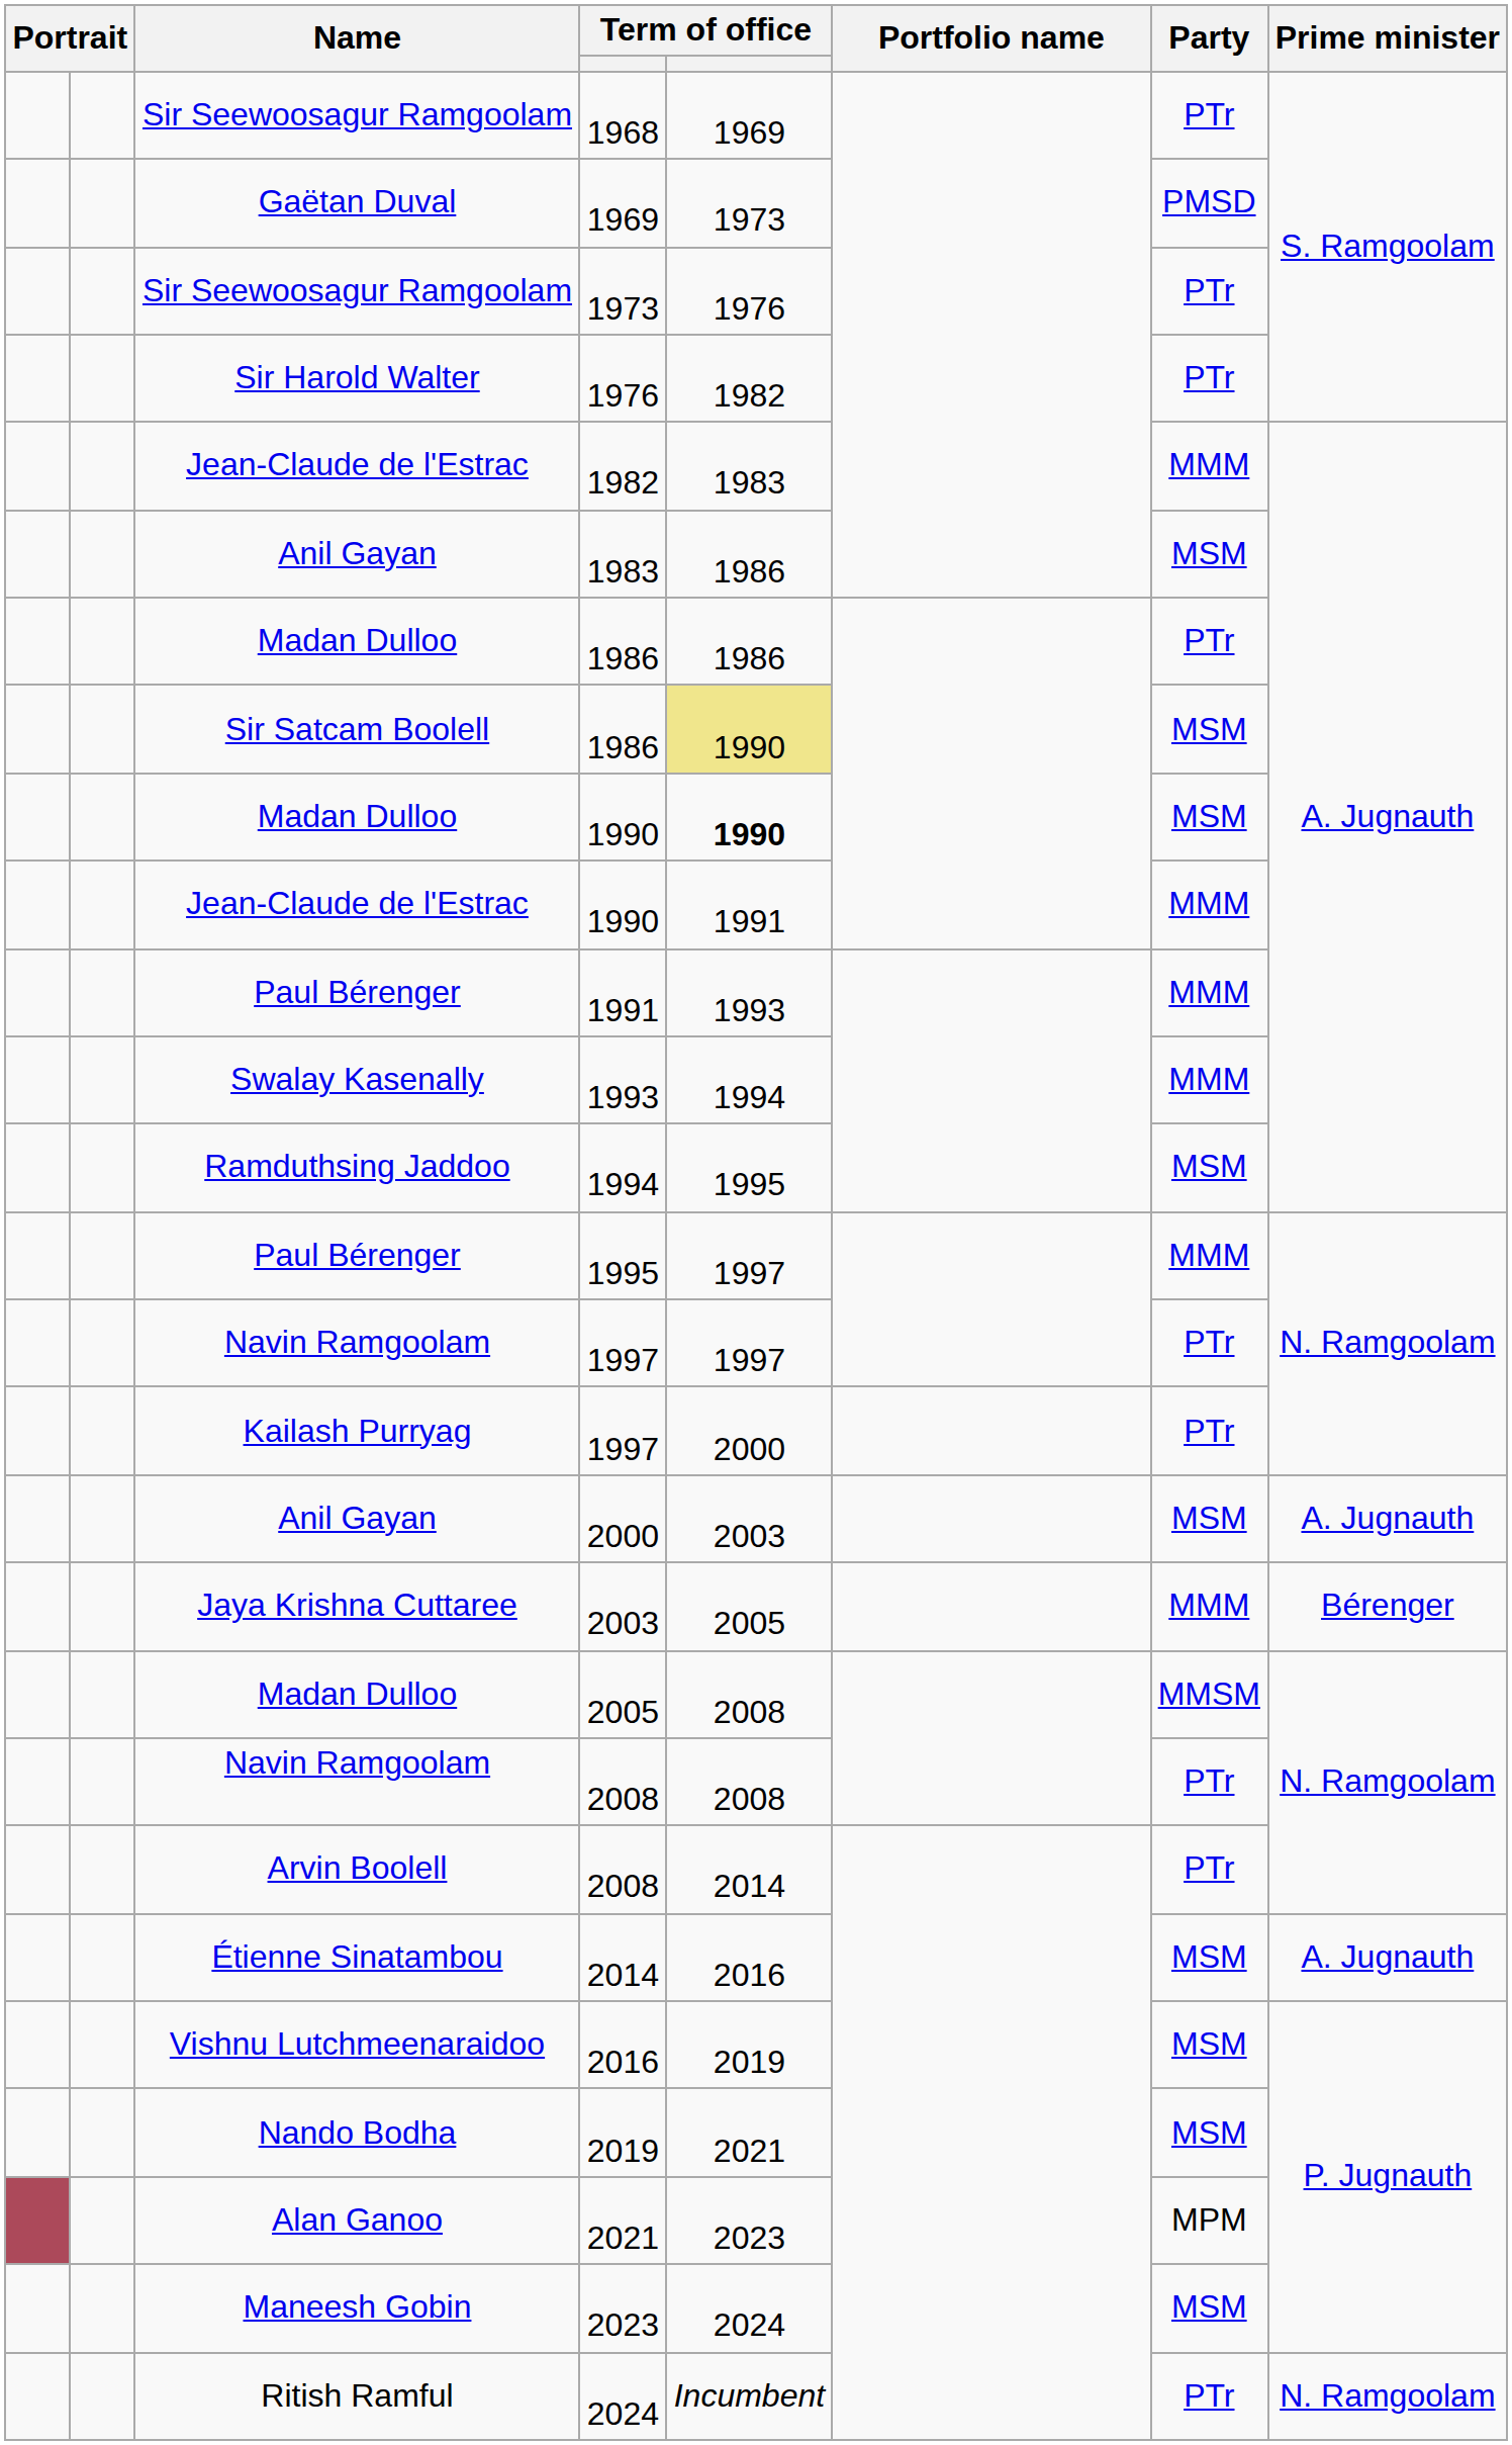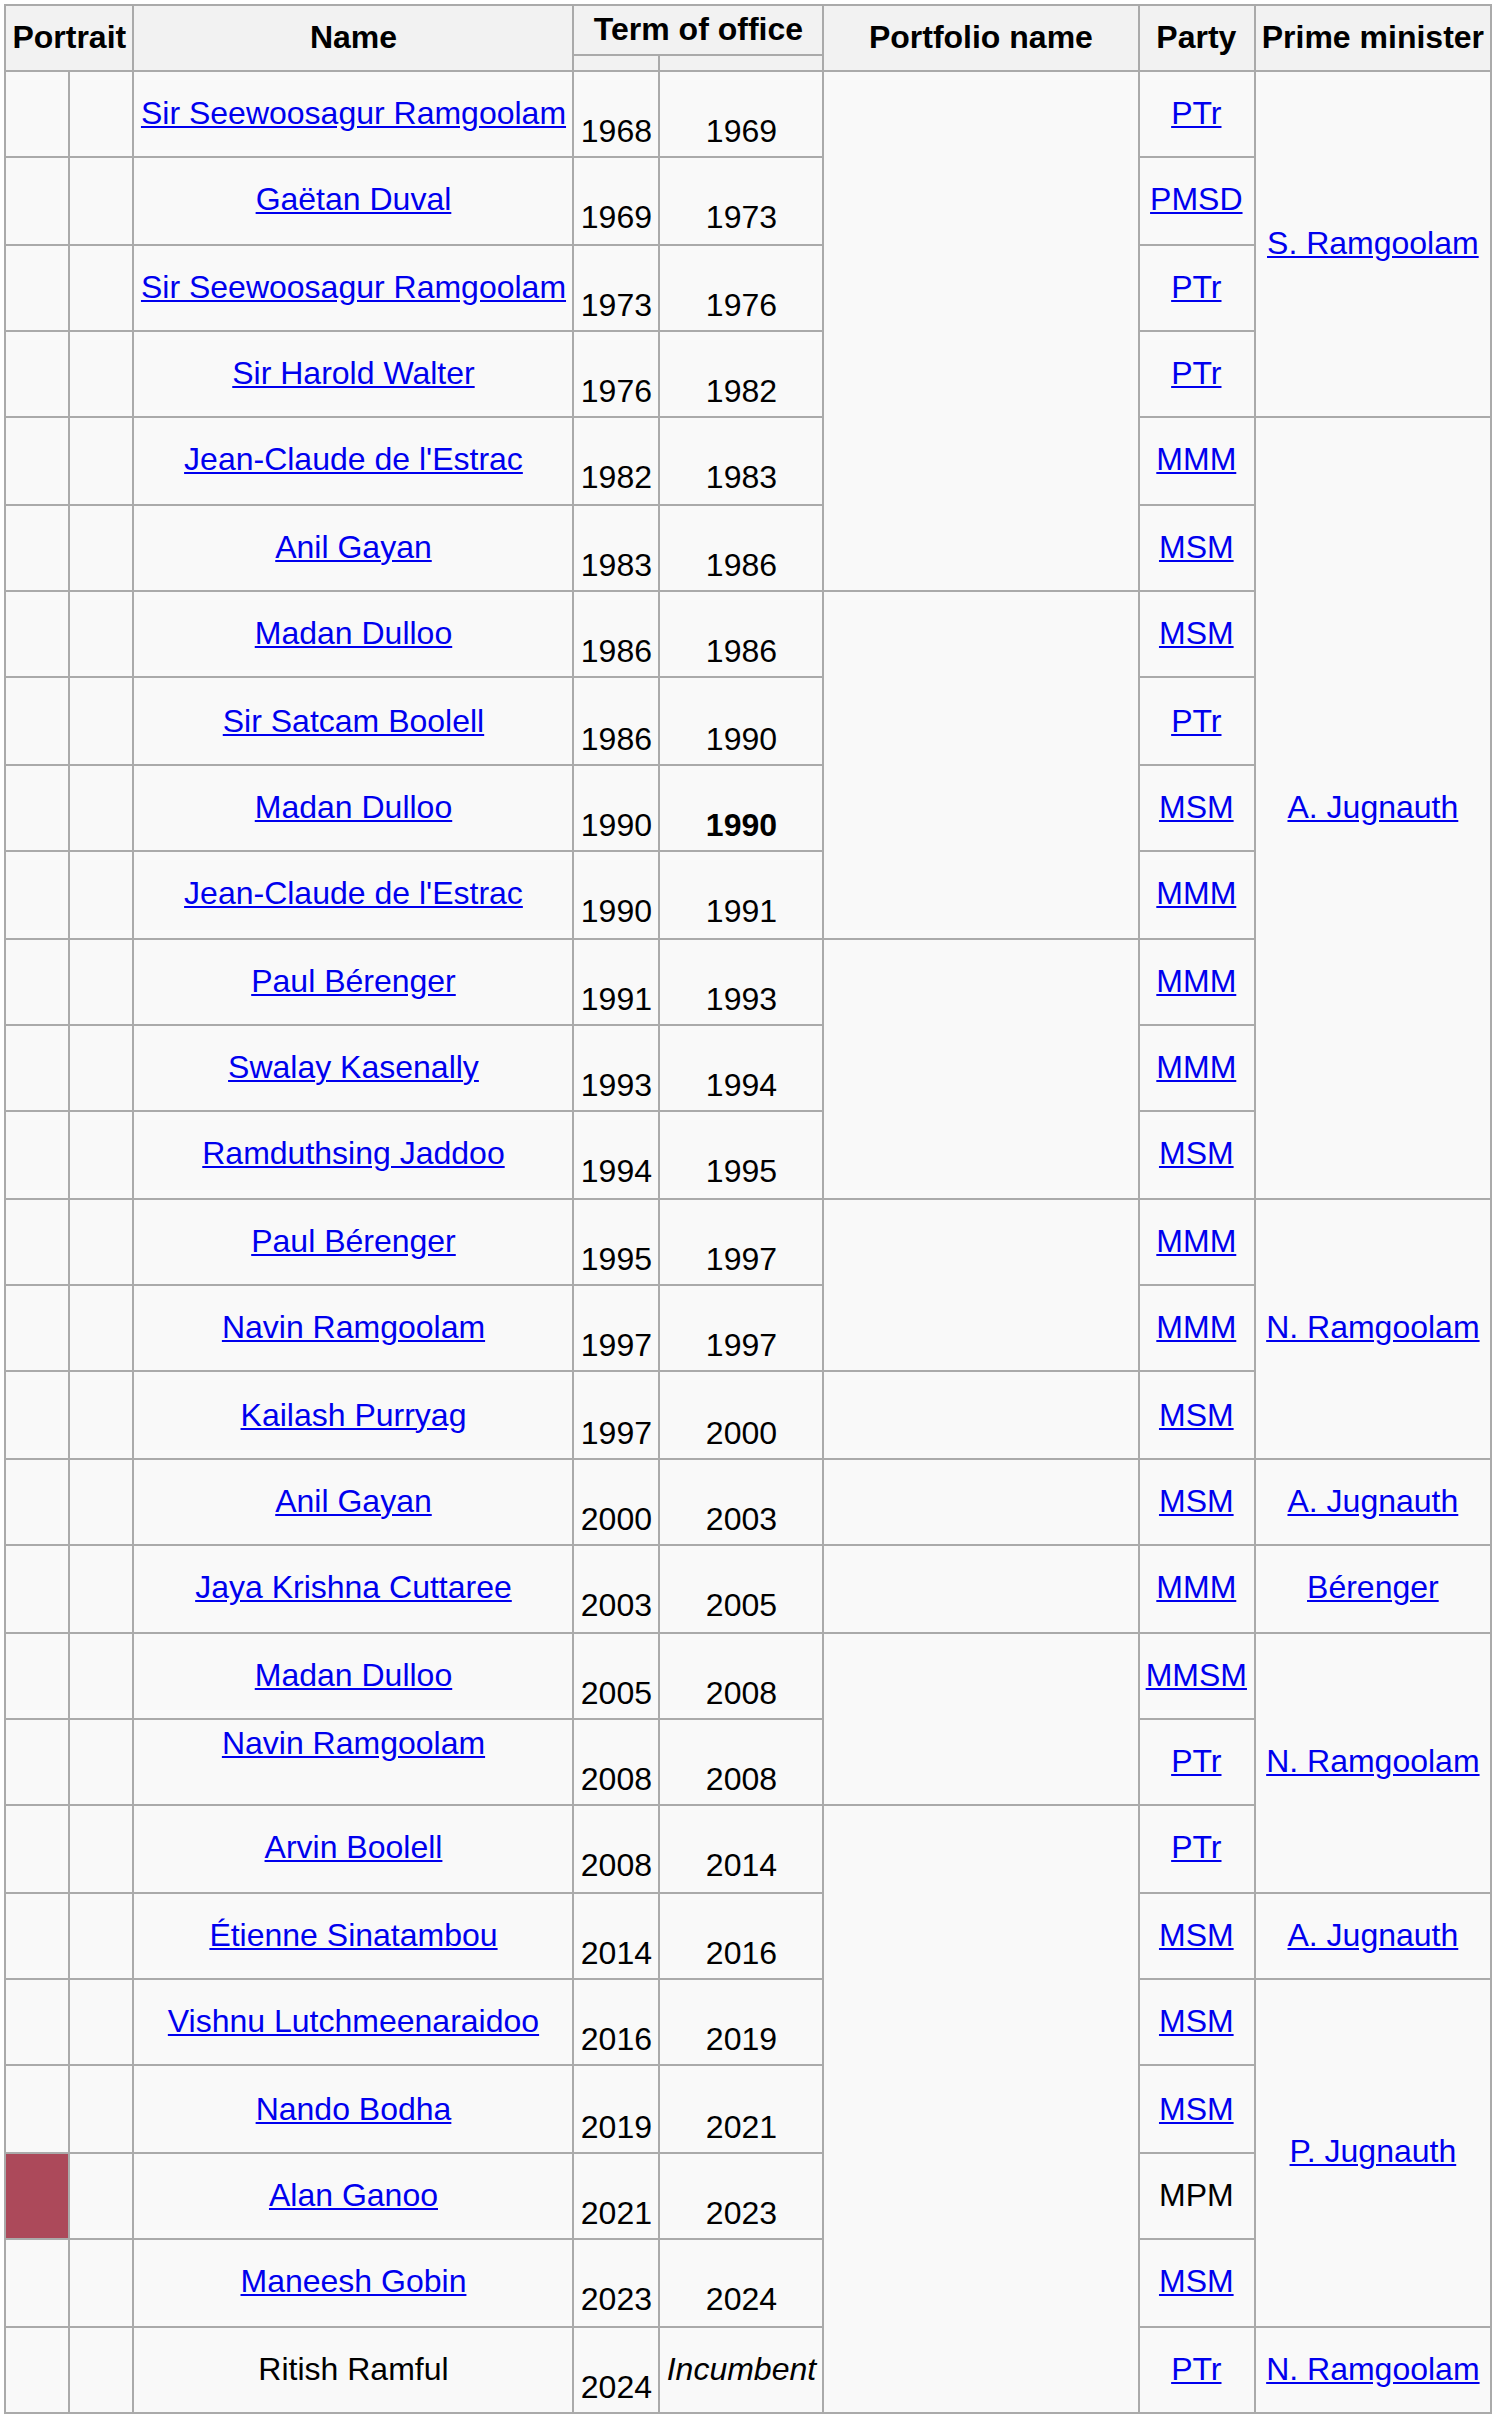 <table class="wikitable" style="font-size:100%;text-align:center">
 <tr>
 <th rowspan="2" colspan="2">Portrait</th>
 <th rowspan="2">Name</th>
 <th colspan="2">Term of office</th>
 <th rowspan="2" width="150">Portfolio name</th>
 <th rowspan="2">Party</th>
 <th rowspan="2">Prime minister</th>
 </tr>
 <tr>
 <th></th>
 <th></th>
 </tr>
 <tr>
 <td bgcolor=></td>
 <td></td>
 <td><a href='#'>Sir Seewoosagur Ramgoolam</a><br></td>
 <td><br>1968</td>
 <td><br>1969</td>
 <td rowspan=6></td>
 <td><a href='#'>PTr</a></td>
 <td rowspan=4><a href='#'>S. Ramgoolam</a></td>
 </tr>
 <tr>
 <td bgcolor=></td>
 <td></td>
 <td><a href='#'>Gaëtan Duval</a><br></td>
 <td><br>1969</td>
 <td><br>1973</td>
 <td><a href='#'>PMSD</a></td>
 </tr>
 <tr>
 <td bgcolor=></td>
 <td></td>
 <td><a href='#'>Sir Seewoosagur Ramgoolam</a><br></td>
 <td><br>1973</td>
 <td><br>1976</td>
 <td><a href='#'>PTr</a></td>
 </tr>
 <tr>
 <td bgcolor=></td>
 <td></td>
 <td><a href='#'>Sir Harold Walter</a><br></td>
 <td><br>1976</td>
 <td><br>1982</td>
 <td><a href='#'>PTr</a></td>
 </tr>
 <tr>
 <td bgcolor=></td>
 <td></td>
 <td><a href='#'>Jean-Claude de l'Estrac</a><br></td>
 <td><br>1982</td>
 <td><br>1983</td>
 <td><a href='#'>MMM</a></td>
 <td rowspan=9><a href='#'>A. Jugnauth</a></td>
 </tr>
 <tr>
 <td bgcolor=></td>
 <td></td>
 <td><a href='#'>Anil Gayan</a><br></td>
 <td><br>1983</td>
 <td><br>1986</td>
 <td><a href='#'>MSM</a></td>
 </tr>
 <tr>
 <td bgcolor=></td>
 <td></td>
 <td><a href='#'>Madan Dulloo</a><br></td>
 <td><br>1986</td>
 <td><br>1986</td>
 <td rowspan=4></td>
-<td><a href='#'>PTr</a></td>
+<td><a href='#'>MSM</a></td>
 </tr>
 <tr>
 <td bgcolor=></td>
 <td></td>
 <td><a href='#'>Sir Satcam Boolell</a><br></td>
 <td><br>1986</td>
-<td style="background: khaki;"><br>1990</td>
-<td><a href='#'>MSM</a></td>
+<td><br>1990</td>
+<td><a href='#'>PTr</a></td>
 </tr>
 <tr>
 <td bgcolor=></td>
 <td></td>
 <td><a href='#'>Madan Dulloo</a><br></td>
 <td><br>1990</td>
 <td><strong><br>1990</strong></td>
 <td><a href='#'>MSM</a></td>
 </tr>
 <tr>
 <td bgcolor=></td>
 <td></td>
 <td><a href='#'>Jean-Claude de l'Estrac</a><br></td>
 <td><br>1990</td>
 <td><br>1991</td>
 <td><a href='#'>MMM</a></td>
 </tr>
 <tr>
 <td bgcolor=></td>
 <td></td>
 <td><a href='#'>Paul Bérenger</a><br></td>
 <td><br>1991</td>
 <td><br>1993</td>
 <td rowspan=3></td>
 <td><a href='#'>MMM</a></td>
 </tr>
 <tr>
 <td bgcolor=></td>
 <td></td>
 <td><a href='#'>Swalay Kasenally</a><br></td>
 <td><br>1993</td>
 <td><br>1994</td>
 <td><a href='#'>MMM</a></td>
 </tr>
 <tr>
 <td bgcolor=></td>
 <td></td>
 <td><a href='#'>Ramduthsing Jaddoo</a><br></td>
 <td><br>1994</td>
 <td><br>1995</td>
 <td><a href='#'>MSM</a></td>
 </tr>
 <tr>
 <td bgcolor=></td>
 <td></td>
 <td><a href='#'>Paul Bérenger</a><br></td>
 <td><br>1995</td>
 <td><br>1997</td>
 <td rowspan=2></td>
 <td><a href='#'>MMM</a></td>
 <td rowspan=3><a href='#'>N. Ramgoolam</a></td>
 </tr>
 <tr>
 <td bgcolor=></td>
 <td></td>
 <td><a href='#'>Navin Ramgoolam</a><br></td>
 <td><br>1997</td>
 <td><br>1997</td>
-<td><a href='#'>PTr</a></td>
+<td><a href='#'>MMM</a></td>
 </tr>
 <tr>
 <td bgcolor=></td>
 <td></td>
 <td><a href='#'>Kailash Purryag</a><br></td>
 <td><br>1997</td>
 <td><br>2000</td>
 <td></td>
-<td><a href='#'>PTr</a></td>
+<td><a href='#'>MSM</a></td>
 </tr>
 <tr>
 <td bgcolor=></td>
 <td></td>
 <td><a href='#'>Anil Gayan</a><br></td>
 <td><br>2000</td>
 <td><br>2003</td>
 <td></td>
 <td><a href='#'>MSM</a></td>
 <td><a href='#'>A. Jugnauth</a></td>
 </tr>
 <tr>
 <td bgcolor=></td>
 <td></td>
 <td><a href='#'>Jaya Krishna Cuttaree</a><br></td>
 <td><br>2003</td>
 <td><br>2005</td>
 <td></td>
 <td><a href='#'>MMM</a></td>
 <td><a href='#'>Bérenger</a></td>
 </tr>
 <tr>
 <td bgcolor=></td>
 <td></td>
 <td><a href='#'>Madan Dulloo</a><br></td>
 <td><br>2005</td>
 <td><br>2008</td>
 <td rowspan=2></td>
 <td><a href='#'>MMSM</a></td>
 <td rowspan=3><a href='#'>N. Ramgoolam</a></td>
 </tr>
 <tr>
 <td bgcolor=></td>
 <td></td>
 <td><a href='#'>Navin Ramgoolam</a><br><br></td>
 <td><br>2008</td>
 <td><br>2008</td>
 <td><a href='#'>PTr</a></td>
 </tr>
 <tr>
 <td bgcolor=></td>
 <td></td>
 <td><a href='#'>Arvin Boolell</a><br></td>
 <td><br>2008</td>
 <td><br>2014</td>
 <td rowspan=8></td>
 <td><a href='#'>PTr</a></td>
 </tr>
 <tr>
 <td bgcolor=></td>
 <td></td>
 <td><a href='#'>Étienne Sinatambou</a><br></td>
 <td><br>2014</td>
 <td><br>2016</td>
 <td><a href='#'>MSM</a></td>
 <td rowspan=2><a href='#'>A. Jugnauth</a></td>
 </tr>
 <tr>
 <td rowspan=2 bgcolor=></td>
 <td rowspan=2></td>
 <td rowspan=2><a href='#'>Vishnu Lutchmeenaraidoo</a><br></td>
 <td rowspan=2><br>2016</td>
 <td rowspan=2><br>2019</td>
 <td rowspan=2><a href='#'>MSM</a></td>
 </tr>
 <tr>
 <td rowspan=4><a href='#'>P. Jugnauth</a></td>
 </tr>
 <tr>
 <td bgcolor=></td>
 <td></td>
 <td><a href='#'>Nando Bodha</a><br></td>
 <td><br>2019</td>
 <td><br>2021</td>
 <td><a href='#'>MSM</a></td>
 </tr>
 <tr>
 <td bgcolor=#ac495a></td>
 <td></td>
 <td><a href='#'>Alan Ganoo</a><br></td>
 <td><br>2021</td>
 <td><br>2023</td>
 <td>MPM</td>
 </tr>
 <tr>
 <td bgcolor=></td>
 <td></td>
 <td><a href='#'>Maneesh Gobin</a><br></td>
 <td><br>2023</td>
 <td><br>2024</td>
 <td><a href='#'>MSM</a></td>
 </tr>
 <tr>
 <td bgcolor=></td>
 <td></td>
 <td>Ritish Ramful</td>
 <td><br>2024</td>
 <td><em>Incumbent</em></td>
 <td><a href='#'>PTr</a></td>
 <td><a href='#'>N. Ramgoolam</a></td>
 </tr>
 </table>
